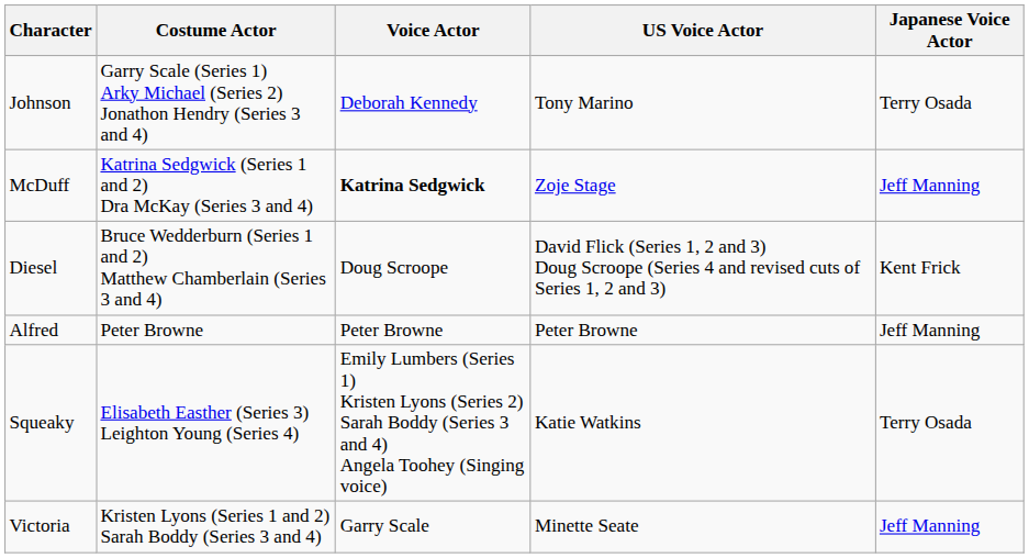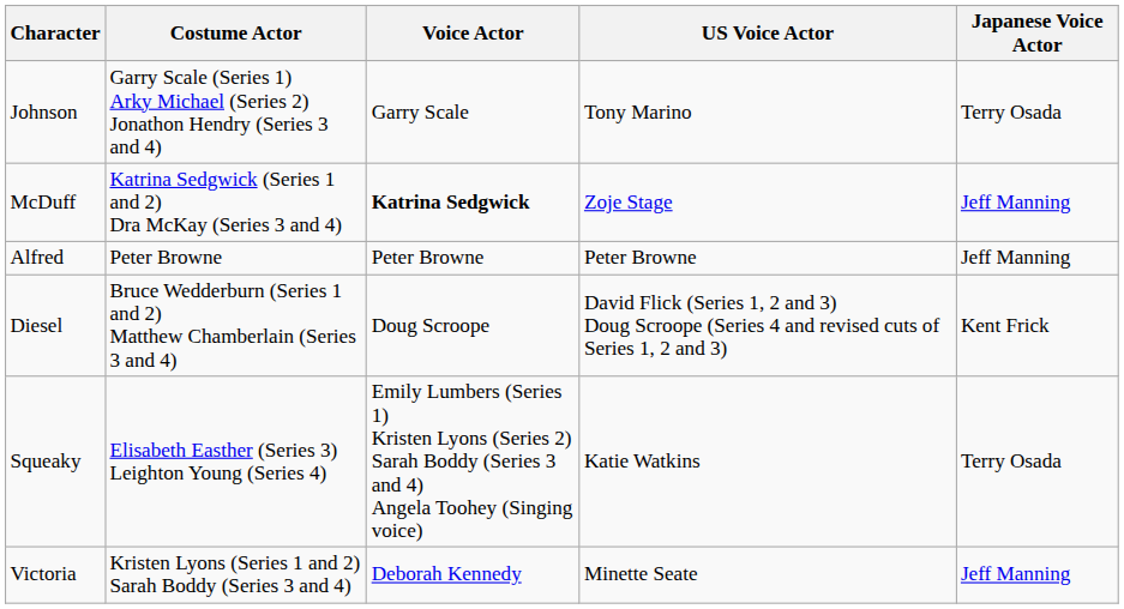 <table class="wikitable">
 <tr>
 <th>Character</th>
 <th>Costume Actor</th>
 <th>Voice Actor</th>
 <th>US Voice Actor</th>
 <th>Japanese Voice Actor</th>
 </tr>
 <tr>
 <td>Johnson</td>
 <td>Garry Scale (Series 1)<br><a href='#'>Arky Michael</a> (Series 2)<br>Jonathon Hendry (Series 3 and 4)</td>
-<td><a href='#'>Deborah Kennedy</a></td>
+<td>Garry Scale</td>
 <td>Tony Marino</td>
 <td>Terry Osada</td>
 </tr>
 <tr>
 <td>McDuff</td>
 <td><a href='#'>Katrina Sedgwick</a> (Series 1 and 2)<br>Dra McKay (Series 3 and 4)</td>
 <td><strong>Katrina Sedgwick</strong></td>
 <td><a href='#'>Zoje Stage</a></td>
 <td><a href='#'>Jeff Manning</a></td>
 </tr>
 <tr>
+<td>Alfred</td>
+<td>Peter Browne</td>
+<td>Peter Browne</td>
+<td>Peter Browne</td>
+<td>Jeff Manning</td>
+</tr>
+<tr>
 <td>Diesel</td>
 <td>Bruce Wedderburn (Series 1 and 2)<br>Matthew Chamberlain (Series 3 and 4)</td>
 <td>Doug Scroope</td>
 <td>David Flick (Series 1, 2 and 3)<br>Doug Scroope (Series 4 and revised cuts of Series 1, 2 and 3)</td>
 <td>Kent Frick</td>
-</tr>
-<tr>
-<td>Alfred</td>
-<td>Peter Browne</td>
-<td>Peter Browne</td>
-<td>Peter Browne</td>
-<td>Jeff Manning</td>
 </tr>
 <tr>
 <td>Squeaky</td>
 <td><a href='#'>Elisabeth Easther</a> (Series 3)<br>Leighton Young (Series 4)</td>
 <td>Emily Lumbers (Series 1)<br>Kristen Lyons (Series 2)<br>Sarah Boddy (Series 3 and 4)<br>Angela Toohey (Singing voice)</td>
 <td>Katie Watkins</td>
 <td>Terry Osada</td>
 </tr>
 <tr>
 <td>Victoria</td>
 <td>Kristen Lyons (Series 1 and 2)<br>Sarah Boddy (Series 3 and 4)</td>
-<td>Garry Scale</td>
+<td><a href='#'>Deborah Kennedy</a></td>
 <td>Minette Seate</td>
 <td><a href='#'>Jeff Manning</a></td>
 </tr>
 </table>
